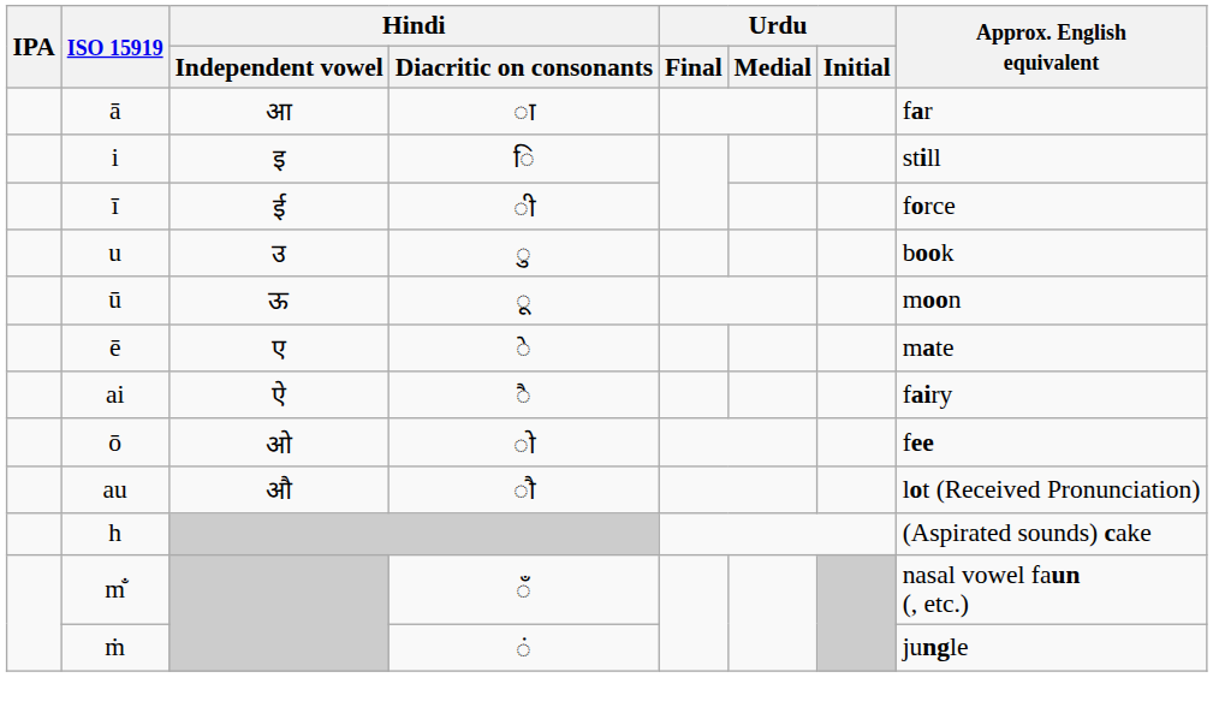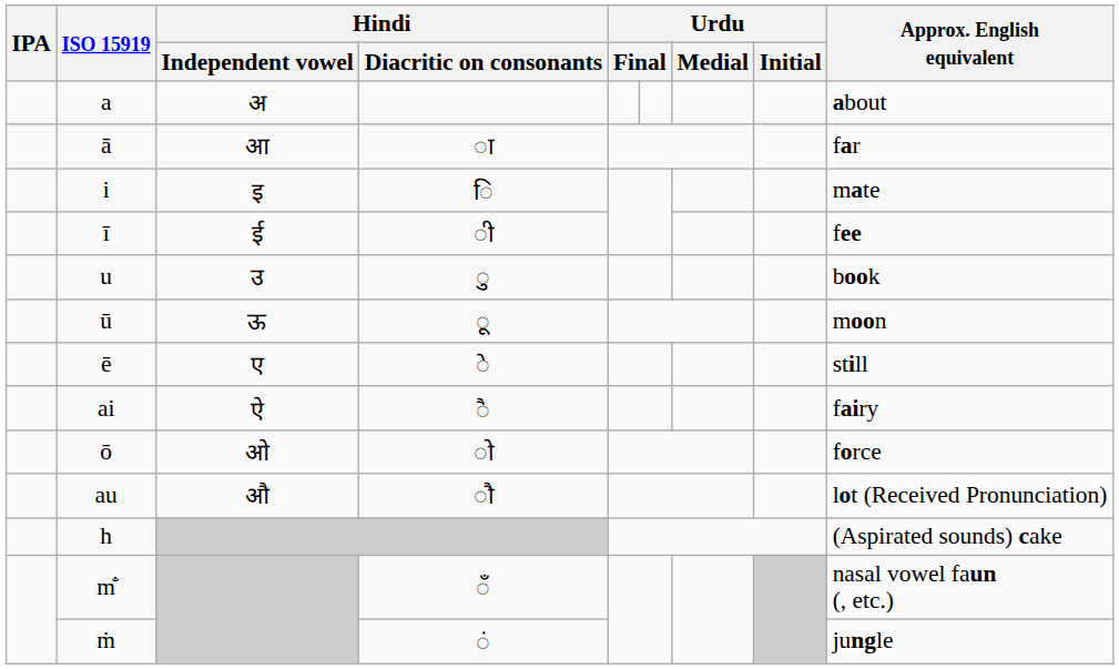 <table class="wikitable" style="margin: 1em 2em; text-align: center;">
 <tr>
 <th rowspan="2">IPA</th>
 <th rowspan="2"><small><a href='#'>ISO 15919</a></small></th>
 <th colspan="2">Hindi</th>
 <th colspan="4">Urdu</th>
 <th rowspan="2"><small>Approx. English<br>equivalent</small></th>
 </tr>
 <tr>
 <th>Independent vowel</th>
 <th>Diacritic on consonants</th>
 <th colspan="2">Final</th>
 <th>Medial</th>
 <th>Initial</th>
+</tr>
+<tr>
+<td><big></big></td>
+<td>a</td>
+<td>अ</td>
+<td></td>
+<td></td>
+<td></td>
+<td></td>
+<td></td>
+<td style="text-align: left;"><strong>a</strong>bout</td>
 </tr>
 <tr>
 <td><big></big></td>
 <td>ā</td>
 <td>आ</td>
 <td>ा</td>
 <td colspan="3"></td>
 <td></td>
 <td style="text-align: left;">f<strong>a</strong>r</td>
 </tr>
 <tr>
 <td><big></big></td>
 <td>i</td>
 <td>इ</td>
 <td>ि</td>
 <td colspan="2" rowspan="2"></td>
 <td></td>
 <td></td>
-<td style="text-align: left;">st<strong>i</strong>ll</td>
+<td style="text-align: left;">m<strong>a</strong>te</td>
 </tr>
 <tr>
 <td><big></big></td>
 <td>ī</td>
 <td>ई</td>
 <td>ी</td>
 <td></td>
 <td></td>
-<td style="text-align: left;">f<strong>o</strong>rce</td>
+<td style="text-align: left;">f<strong>ee</strong></td>
 </tr>
 <tr>
 <td><big></big></td>
 <td>u</td>
 <td>उ</td>
 <td>ु</td>
 <td colspan="2"></td>
 <td></td>
 <td></td>
 <td style="text-align: left;">b<strong>oo</strong>k</td>
 </tr>
 <tr>
 <td><big></big></td>
 <td>ū</td>
 <td>ऊ</td>
 <td>ू</td>
 <td colspan="3"></td>
 <td></td>
 <td style="text-align: left;">m<strong>oo</strong>n</td>
 </tr>
 <tr>
 <td><big></big></td>
 <td>ē</td>
 <td>ए</td>
 <td>े</td>
 <td colspan="2"></td>
 <td></td>
 <td></td>
-<td style="text-align: left;">m<strong>a</strong>te</td>
+<td style="text-align: left;">st<strong>i</strong>ll</td>
 </tr>
 <tr>
 <td><big></big></td>
 <td>ai</td>
 <td>ऐ</td>
 <td>ै</td>
 <td colspan="2"></td>
 <td></td>
 <td></td>
 <td style="text-align: left;">f<strong>ai</strong>ry</td>
 </tr>
 <tr>
 <td><big></big></td>
 <td>ō</td>
 <td>ओ</td>
 <td>ो</td>
 <td colspan="3"></td>
 <td></td>
-<td style="text-align: left;">f<strong>ee</strong></td>
+<td style="text-align: left;">f<strong>o</strong>rce</td>
 </tr>
 <tr>
 <td><big></big></td>
 <td>au</td>
 <td>औ</td>
 <td>ौ</td>
 <td colspan="3"></td>
 <td></td>
 <td style="text-align: left;">l<strong>o</strong>t (Received Pronunciation)</td>
 </tr>
 <tr>
 <td><big></big></td>
 <td>h</td>
 <td colspan="2" bgcolor="CCCCCC" style="text-align:left;"></td>
 <td colspan="4"></td>
 <td style="text-align:left;">(Aspirated sounds) <strong>c</strong>ake</td>
 </tr>
 <tr>
 <td rowspan="2"><big></big></td>
 <td>m̐</td>
 <td rowspan="2" bgcolor="CCCCCC" style="text-align:left;"></td>
 <td>ँ</td>
 <td colspan="2" rowspan="2"></td>
 <td rowspan="2"></td>
 <td rowspan="2" bgcolor="CCCCCC"></td>
 <td style="text-align: left;">nasal vowel fa<strong>un</strong><br>(, etc.)</td>
 </tr>
 <tr>
 <td>ṁ</td>
 <td>ं</td>
 <td style="text-align: left;">ju<strong>ng</strong>le</td>
 </tr>
 </table>
